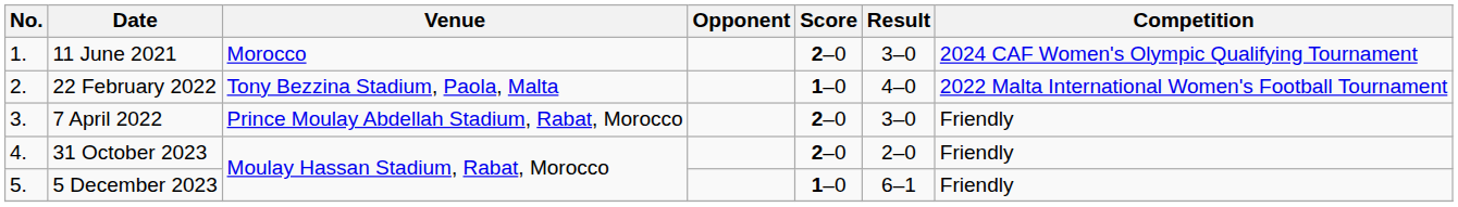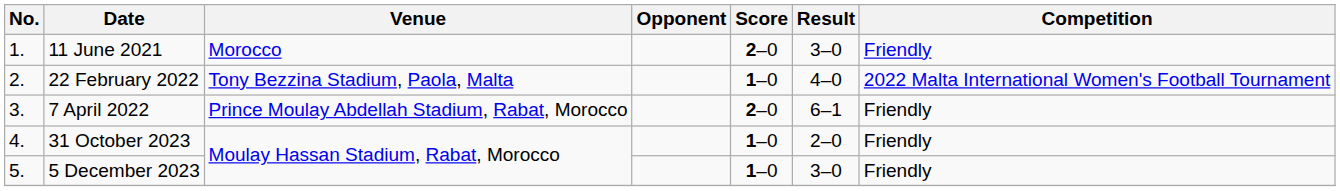 <table class="wikitable">
 <tr>
 <th>No.</th>
 <th>Date</th>
 <th>Venue</th>
 <th>Opponent</th>
 <th>Score</th>
 <th>Result</th>
 <th>Competition</th>
 </tr>
 <tr>
 <td>1.</td>
 <td>11 June 2021</td>
 <td><a href='#'>Morocco</a></td>
 <td></td>
 <td align=center><strong>2</strong>–0</td>
 <td align=center>3–0</td>
-<td><a href='#'>2024 CAF Women's Olympic Qualifying Tournament</a></td>
+<td><a href='#'>Friendly</a></td>
 </tr>
 <tr>
 <td>2.</td>
 <td>22 February 2022</td>
 <td><a href='#'>Tony Bezzina Stadium</a>, <a href='#'>Paola</a>, <a href='#'>Malta</a></td>
 <td></td>
 <td align=center><strong>1</strong>–0</td>
 <td align=center>4–0</td>
 <td><a href='#'>2022 Malta International Women's Football Tournament</a></td>
 </tr>
 <tr>
 <td>3.</td>
 <td>7 April 2022</td>
 <td><a href='#'>Prince Moulay Abdellah Stadium</a>, <a href='#'>Rabat</a>, Morocco</td>
 <td></td>
 <td align=center><strong>2</strong>–0</td>
-<td align=center>3–0</td>
+<td align=center>6–1</td>
 <td>Friendly</td>
 </tr>
 <tr>
 <td>4.</td>
 <td>31 October 2023</td>
 <td rowspan=2><a href='#'>Moulay Hassan Stadium</a>, <a href='#'>Rabat</a>, Morocco</td>
 <td></td>
-<td align=center><strong>2</strong>–0</td>
+<td align=center><strong>1</strong>–0</td>
 <td align=center>2–0</td>
 <td>Friendly</td>
 </tr>
 <tr>
 <td>5.</td>
 <td>5 December 2023</td>
 <td></td>
 <td align=center><strong>1</strong>–0</td>
-<td align=center>6–1</td>
+<td align=center>3–0</td>
 <td>Friendly</td>
 </tr>
 <tr>
 </tr>
 </table>
